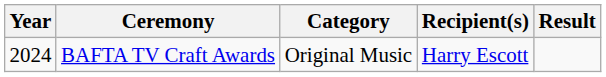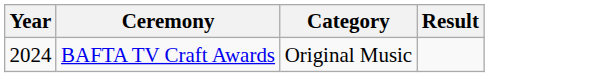 <table class="wikitable sortable">
 <tr>
 <th align="left">Year</th>
 <th align="left">Ceremony</th>
 <th align="left">Category</th>
-<th align="left">Recipient(s)</th>
 <th align="left">Result</th>
 </tr>
 <tr>
 <td rowspan="1">2024</td>
 <td><a href='#'>BAFTA TV Craft Awards</a></td>
 <td>Original Music</td>
-<td><a href='#'>Harry Escott</a></td>
 <td></td>
 </tr>
 </table>
